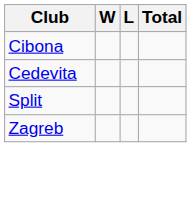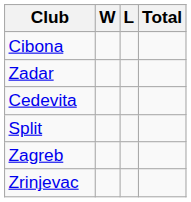 <table class="wikitable sortable">
 <tr>
 <th style="width:50%;">Club</th>
 <th>W</th>
 <th>L</th>
 <th>Total</th>
 </tr>
 <tr>
 <td><a href='#'>Cibona</a></td>
+<td></td>
+<td></td>
+<td></td>
+</tr>
+<tr>
+<td><a href='#'>Zadar</a></td>
 <td></td>
 <td></td>
 <td></td>
 </tr>
 <tr>
 <td><a href='#'>Cedevita</a></td>
 <td></td>
 <td></td>
 <td></td>
 </tr>
 <tr>
 <td><a href='#'>Split</a></td>
 <td></td>
 <td></td>
 <td></td>
 </tr>
 <tr>
 <td><a href='#'>Zagreb</a></td>
 <td></td>
 <td></td>
 <td></td>
 </tr>
+<tr>
+<td><a href='#'>Zrinjevac</a></td>
+<td></td>
+<td></td>
+<td></td>
+</tr>
 </table>
